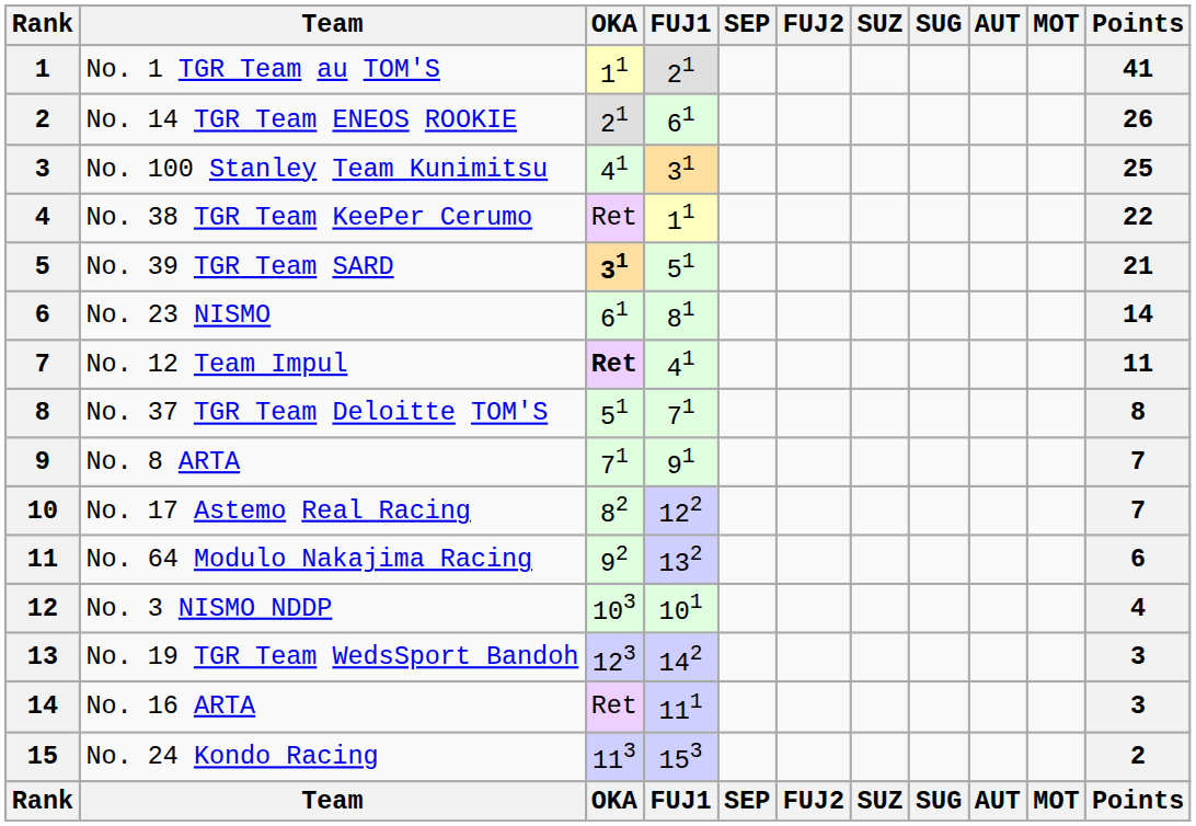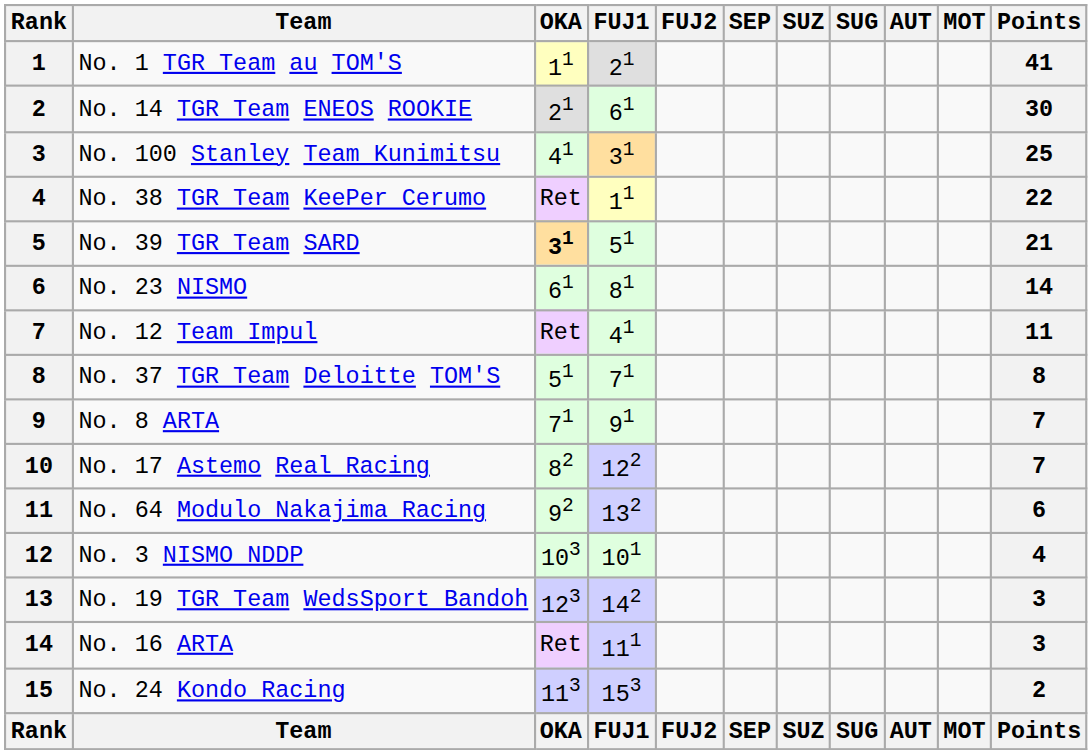 <table class="wikitable" style="font-size:85%; text-align:center">
 <tr>
 <th>Rank</th>
 <th>Team</th>
 <th>OKA</th>
 <th>FUJ1</th>
+<th>FUJ2</th>
 <th>SEP</th>
-<th>FUJ2</th>
 <th>SUZ</th>
 <th>SUG</th>
 <th>AUT</th>
 <th>MOT</th>
 <th>Points</th>
 </tr>
 <tr>
 <th>1</th>
 <td align="left"> No. 1 <a href='#'>TGR Team</a> <a href='#'>au</a> <a href='#'>TOM'S</a></td>
 <td style="background:#FFFFBF;">1<sup>1</sup></td>
 <td style="background:#DFDFDF;">2<sup>1</sup></td>
 <td></td>
 <td></td>
 <td></td>
 <td></td>
 <td></td>
 <td></td>
 <th>41</th>
 </tr>
 <tr>
 <th>2</th>
 <td align="left"> No. 14 <a href='#'>TGR Team</a> <a href='#'>ENEOS</a> <a href='#'>ROOKIE</a></td>
 <td style="background:#DFDFDF;">2<sup>1</sup></td>
 <td style="background:#DFFFDF;">6<sup>1</sup></td>
 <td></td>
 <td></td>
 <td></td>
 <td></td>
 <td></td>
 <td></td>
-<th>26</th>
+<th>30</th>
 </tr>
 <tr>
 <th>3</th>
 <td align="left"> No. 100 <a href='#'>Stanley</a> <a href='#'>Team Kunimitsu</a></td>
 <td style="background:#DFFFDF;">4<sup>1</sup></td>
 <td style="background:#FFDF9F;">3<sup>1</sup></td>
 <td></td>
 <td></td>
 <td></td>
 <td></td>
 <td></td>
 <td></td>
 <th>25</th>
 </tr>
 <tr>
 <th>4</th>
 <td align="left"> No. 38 <a href='#'>TGR Team</a> <a href='#'>KeePer Cerumo</a></td>
 <td style="background:#EFCFFF;">Ret</td>
 <td style="background:#FFFFBF;">1<sup>1</sup></td>
 <td></td>
 <td></td>
 <td></td>
 <td></td>
 <td></td>
 <td></td>
 <th>22</th>
 </tr>
 <tr>
 <th>5</th>
 <td align="left"> No. 39 <a href='#'>TGR Team</a> <a href='#'>SARD</a></td>
 <td style="background:#FFDF9F;"><strong>3<sup>1</sup></strong></td>
 <td style="background:#DFFFDF;">5<sup>1</sup></td>
 <td></td>
 <td></td>
 <td></td>
 <td></td>
 <td></td>
 <td></td>
 <th>21</th>
 </tr>
 <tr>
 <th>6</th>
 <td align="left"> No. 23 <a href='#'>NISMO</a></td>
 <td style="background:#DFFFDF;">6<sup>1</sup></td>
 <td style="background:#DFFFDF;">8<sup>1</sup></td>
 <td></td>
 <td></td>
 <td></td>
 <td></td>
 <td></td>
 <td></td>
 <th>14</th>
 </tr>
 <tr>
 <th>7</th>
 <td align="left"> No. 12 <a href='#'>Team Impul</a></td>
-<td style="background:#EFCFFF;"><strong>Ret</strong></td>
+<td style="background:#EFCFFF;">Ret</td>
 <td style="background:#DFFFDF;">4<sup>1</sup></td>
 <td></td>
 <td></td>
 <td></td>
 <td></td>
 <td></td>
 <td></td>
 <th>11</th>
 </tr>
 <tr>
 <th>8</th>
 <td align="left"> No. 37 <a href='#'>TGR Team</a> <a href='#'>Deloitte</a> <a href='#'>TOM'S</a></td>
 <td style="background:#DFFFDF;">5<sup>1</sup></td>
 <td style="background:#DFFFDF;">7<sup>1</sup></td>
 <td></td>
 <td></td>
 <td></td>
 <td></td>
 <td></td>
 <td></td>
 <th>8</th>
 </tr>
 <tr>
 <th>9</th>
 <td align="left"> No. 8 <a href='#'>ARTA</a></td>
 <td style="background:#DFFFDF;">7<sup>1</sup></td>
 <td style="background:#DFFFDF;">9<sup>1</sup></td>
 <td></td>
 <td></td>
 <td></td>
 <td></td>
 <td></td>
 <td></td>
 <th>7</th>
 </tr>
 <tr>
 <th>10</th>
 <td align="left"> No. 17 <a href='#'>Astemo</a> <a href='#'>Real Racing</a></td>
 <td style="background:#DFFFDF;">8<sup>2</sup></td>
 <td style="background:#CFCFFF;">12<sup>2</sup></td>
 <td></td>
 <td></td>
 <td></td>
 <td></td>
 <td></td>
 <td></td>
 <th>7</th>
 </tr>
 <tr>
 <th>11</th>
 <td align="left"> No. 64 <a href='#'>Modulo Nakajima Racing</a></td>
 <td style="background:#DFFFDF;">9<sup>2</sup></td>
 <td style="background:#CFCFFF;">13<sup>2</sup></td>
 <td></td>
 <td></td>
 <td></td>
 <td></td>
 <td></td>
 <td></td>
 <th>6</th>
 </tr>
 <tr>
 <th>12</th>
 <td align="left"> No. 3 <a href='#'>NISMO NDDP</a></td>
 <td style="background:#DFFFDF;">10<sup>3</sup></td>
 <td style="background:#DFFFDF;">10<sup>1</sup></td>
 <td></td>
 <td></td>
 <td></td>
 <td></td>
 <td></td>
 <td></td>
 <th>4</th>
 </tr>
 <tr>
 <th>13</th>
 <td align="left"> No. 19 <a href='#'>TGR Team</a> <a href='#'>WedsSport Bandoh</a></td>
 <td style="background:#CFCFFF;">12<sup>3</sup></td>
 <td style="background:#CFCFFF;">14<sup>2</sup></td>
 <td></td>
 <td></td>
 <td></td>
 <td></td>
 <td></td>
 <td></td>
 <th>3</th>
 </tr>
 <tr>
 <th>14</th>
 <td align="left"> No. 16 <a href='#'>ARTA</a></td>
 <td style="background:#EFCFFF;">Ret</td>
 <td style="background:#CFCFFF;">11<sup>1</sup></td>
 <td></td>
 <td></td>
 <td></td>
 <td></td>
 <td></td>
 <td></td>
 <th>3</th>
 </tr>
 <tr>
 <th>15</th>
 <td align="left"> No. 24 <a href='#'>Kondo Racing</a></td>
 <td style="background:#CFCFFF;">11<sup>3</sup></td>
 <td style="background:#CFCFFF;">15<sup>3</sup></td>
 <td></td>
 <td></td>
 <td></td>
 <td></td>
 <td></td>
 <td></td>
 <th>2</th>
 </tr>
 <tr>
 <th>Rank</th>
 <th>Team</th>
 <th>OKA</th>
 <th>FUJ1</th>
+<th>FUJ2</th>
 <th>SEP</th>
-<th>FUJ2</th>
 <th>SUZ</th>
 <th>SUG</th>
 <th>AUT</th>
 <th>MOT</th>
 <th>Points</th>
 </tr>
 </table>
